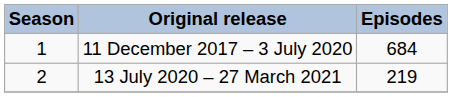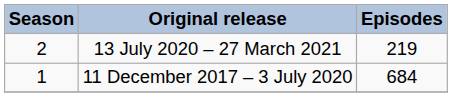 <table class="wikitable" style="text-align:center;">
 <tr>
 <th style="background:LightSteelBlue;">Season</th>
 <th style="background:LightSteelBlue;">Original release</th>
 <th style="background:LightSteelBlue;">Episodes</th>
 </tr>
 <tr>
+<td>2</td>
+<td>13 July 2020 – 27 March 2021</td>
+<td>219</td>
+</tr>
+<tr>
 <td>1</td>
 <td>11 December 2017 – 3 July 2020</td>
 <td>684</td>
 </tr>
 <tr>
-<td>2</td>
-<td>13 July 2020 – 27 March 2021</td>
-<td>219</td>
-</tr>
-<tr>
 </tr>
 </table>
